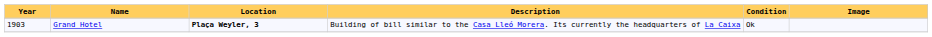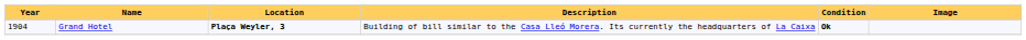 <table bgcolor="#f7f8ff" cellpadding="4" cellspacing="0" border="1" style="font-size: 95%; border: #cccccc solid 1px; border-collapse: collapse;">
 <tr>
 <th width="5%" style="background:#ffce5d;">Year</th>
 <th width="15%" style="background:#ffce5d;">Name</th>
 <th width="15%" style="background:#ffce5d;">Location</th>
 <th width="45%" style="background:#ffce5d;">Description</th>
 <th width="5%" style="background:#ffce5d;">Condition</th>
 <th width="15%" style="background:#ffce5d;">Image</th>
 </tr>
 <tr ---->
 </tr>
 <tr>
-<td>1903</td>
+<td>1904</td>
 <td><a href='#'>Grand Hotel</a></td>
 <td><strong>Plaça Weyler, 3</strong></td>
 <td>Building of bill similar to the <a href='#'>Casa Lleó Morera</a>. Its currently the headquarters of <a href='#'>La Caixa</a></td>
-<td>Ok</td>
+<td><strong>Ok</strong></td>
 <td></td>
 </tr>
 <tr>
 </tr>
 </table>
